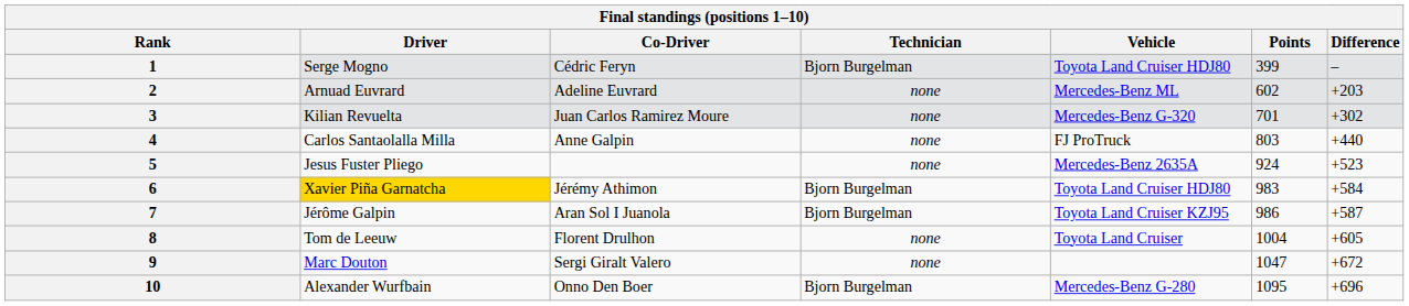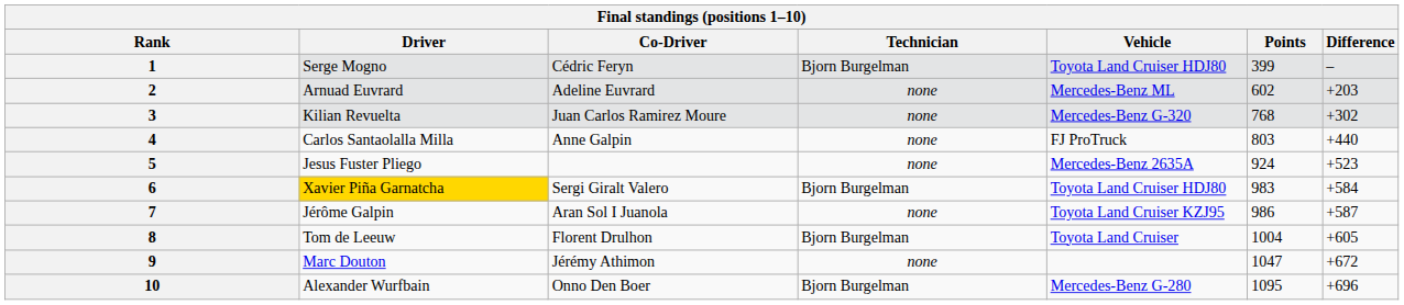 <table class="wikitable" style="width:90em;margin-bottom:0;">
 <tr>
 <th colspan=7>Final standings (positions 1–10)</th>
 </tr>
 <tr>
 <th>Rank</th>
 <th style="width:250px;">Driver</th>
 <th style="width:250px;">Co-Driver</th>
 <th style="width:250px;">Technician</th>
 <th style="width:200px;">Vehicle</th>
 <th style="width:70px;">Points</th>
 <th style="width:70px;">Difference</th>
 </tr>
 <tr style="background:#e3e4e5;">
 <th>1</th>
 <td> Serge Mogno</td>
 <td> Cédric Feryn</td>
 <td> Bjorn Burgelman</td>
 <td><a href='#'>Toyota Land Cruiser HDJ80</a></td>
 <td>399</td>
 <td>–</td>
 </tr>
 <tr style="background:#e3e4e5;">
 <th>2</th>
 <td> Arnuad Euvrard</td>
 <td> Adeline Euvrard</td>
 <td style="text-align:center;"><em>none</em></td>
 <td><a href='#'>Mercedes-Benz ML</a></td>
 <td>602</td>
 <td>+203</td>
 </tr>
 <tr style="background:#e3e4e5;">
 <th>3</th>
 <td> Kilian Revuelta</td>
 <td> Juan Carlos Ramirez Moure</td>
 <td style="text-align:center;"><em>none</em></td>
 <td><a href='#'>Mercedes-Benz G-320</a></td>
-<td>701</td>
+<td>768</td>
 <td>+302</td>
 </tr>
 <tr>
 <th>4</th>
 <td> Carlos Santaolalla Milla</td>
 <td> Anne Galpin</td>
 <td style="text-align:center;"><em>none</em></td>
 <td>FJ ProTruck</td>
 <td>803</td>
 <td>+440</td>
 </tr>
 <tr>
 <th>5</th>
 <td> Jesus Fuster Pliego</td>
 <td></td>
 <td style="text-align:center;"><em>none</em></td>
 <td><a href='#'>Mercedes-Benz 2635A</a></td>
 <td>924</td>
 <td>+523</td>
 </tr>
 <tr>
 <th>6</th>
 <td style="background: gold;"> Xavier Piña Garnatcha</td>
-<td> Jérémy Athimon</td>
+<td> Sergi Giralt Valero</td>
 <td> Bjorn Burgelman</td>
 <td><a href='#'>Toyota Land Cruiser HDJ80</a></td>
 <td>983</td>
 <td>+584</td>
 </tr>
 <tr>
 <th>7</th>
 <td> Jérôme Galpin</td>
 <td> Aran Sol I Juanola</td>
-<td> Bjorn Burgelman</td>
+<td style="text-align:center;"><em>none</em></td>
 <td><a href='#'>Toyota Land Cruiser KZJ95</a></td>
 <td>986</td>
 <td>+587</td>
 </tr>
 <tr>
 <th>8</th>
 <td> Tom de Leeuw</td>
 <td> Florent Drulhon</td>
-<td style="text-align:center;"><em>none</em></td>
+<td> Bjorn Burgelman</td>
 <td><a href='#'>Toyota Land Cruiser</a></td>
 <td>1004</td>
 <td>+605</td>
 </tr>
 <tr>
 <th>9</th>
 <td> <a href='#'>Marc Douton</a></td>
-<td> Sergi Giralt Valero</td>
+<td> Jérémy Athimon</td>
 <td style="text-align:center;"><em>none</em></td>
 <td></td>
 <td>1047</td>
 <td>+672</td>
 </tr>
 <tr>
 <th>10</th>
 <td> Alexander Wurfbain</td>
 <td> Onno Den Boer</td>
 <td> Bjorn Burgelman</td>
 <td><a href='#'>Mercedes-Benz G-280</a></td>
 <td>1095</td>
 <td>+696</td>
 </tr>
 </table>
